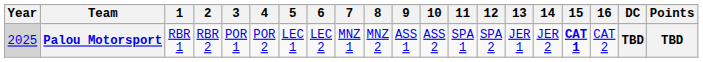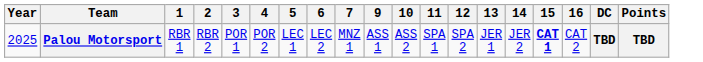 <table class="wikitable" style="text-align:center; font-size:85%">
 <tr>
 <th>Year</th>
 <th>Team</th>
 <th>1</th>
 <th>2</th>
 <th>3</th>
 <th>4</th>
 <th>5</th>
 <th>6</th>
 <th>7</th>
-<th>8</th>
 <th>9</th>
 <th>10</th>
 <th>11</th>
 <th>12</th>
 <th>13</th>
 <th>14</th>
 <th>15</th>
 <th>16</th>
 <th>DC</th>
 <th>Points</th>
 </tr>
 <tr>
-<td style="background: lightgrey;"><a href='#'>2025</a></td>
+<td><a href='#'>2025</a></td>
 <th nowrap><a href='#'>Palou Motorsport</a></th>
 <td style="background:#;"><a href='#'>RBR<br>1</a><br></td>
 <td style="background:#;"><a href='#'>RBR<br>2</a><br></td>
 <td style="background:#;"><a href='#'>POR<br>1</a><br></td>
 <td style="background:#;"><a href='#'>POR<br>2</a><br></td>
 <td style="background:#;"><a href='#'>LEC<br>1</a><br></td>
 <td style="background:#;"><a href='#'>LEC<br>2</a><br></td>
 <td style="background:#;"><a href='#'>MNZ<br>1</a><br></td>
-<td style="background:#;"><a href='#'>MNZ<br>2</a><br></td>
 <td style="background:#;"><a href='#'>ASS<br>1</a><br></td>
 <td style="background:#;"><a href='#'>ASS<br>2</a><br></td>
 <td style="background:#;"><a href='#'>SPA<br>1</a><br></td>
 <td style="background:#;"><a href='#'>SPA<br>2</a><br></td>
 <td style="background:#;"><a href='#'>JER<br>1</a><br></td>
 <td style="background:#;"><a href='#'>JER<br>2</a><br></td>
 <td style="background:#;"><strong><a href='#'>CAT<br>1</a><br></strong></td>
 <td style="background:#;"><a href='#'>CAT<br>2</a><br></td>
 <th>TBD</th>
 <th>TBD</th>
 </tr>
 </table>
